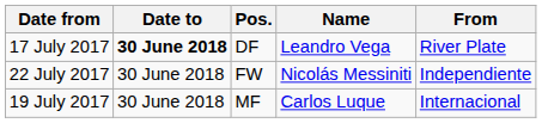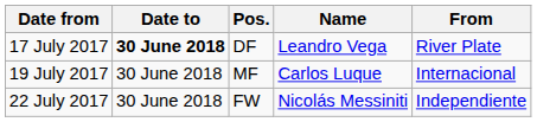 <table class="wikitable">
 <tr>
 <th>Date from</th>
 <th>Date to</th>
 <th>Pos.</th>
 <th>Name</th>
 <th>From</th>
 </tr>
 <tr>
 <td>17 July 2017</td>
 <td><strong>30 June 2018</strong></td>
 <td>DF</td>
 <td> <a href='#'>Leandro Vega</a></td>
 <td> <a href='#'>River Plate</a></td>
 </tr>
 <tr>
+<td>19 July 2017</td>
+<td>30 June 2018</td>
+<td>MF</td>
+<td> <a href='#'>Carlos Luque</a></td>
+<td> <a href='#'>Internacional</a></td>
+</tr>
+<tr>
 <td>22 July 2017</td>
 <td>30 June 2018</td>
 <td>FW</td>
 <td> <a href='#'>Nicolás Messiniti</a></td>
 <td> <a href='#'>Independiente</a></td>
 </tr>
-<tr>
-<td>19 July 2017</td>
-<td>30 June 2018</td>
-<td>MF</td>
-<td> <a href='#'>Carlos Luque</a></td>
-<td> <a href='#'>Internacional</a></td>
-</tr>
 </table>
